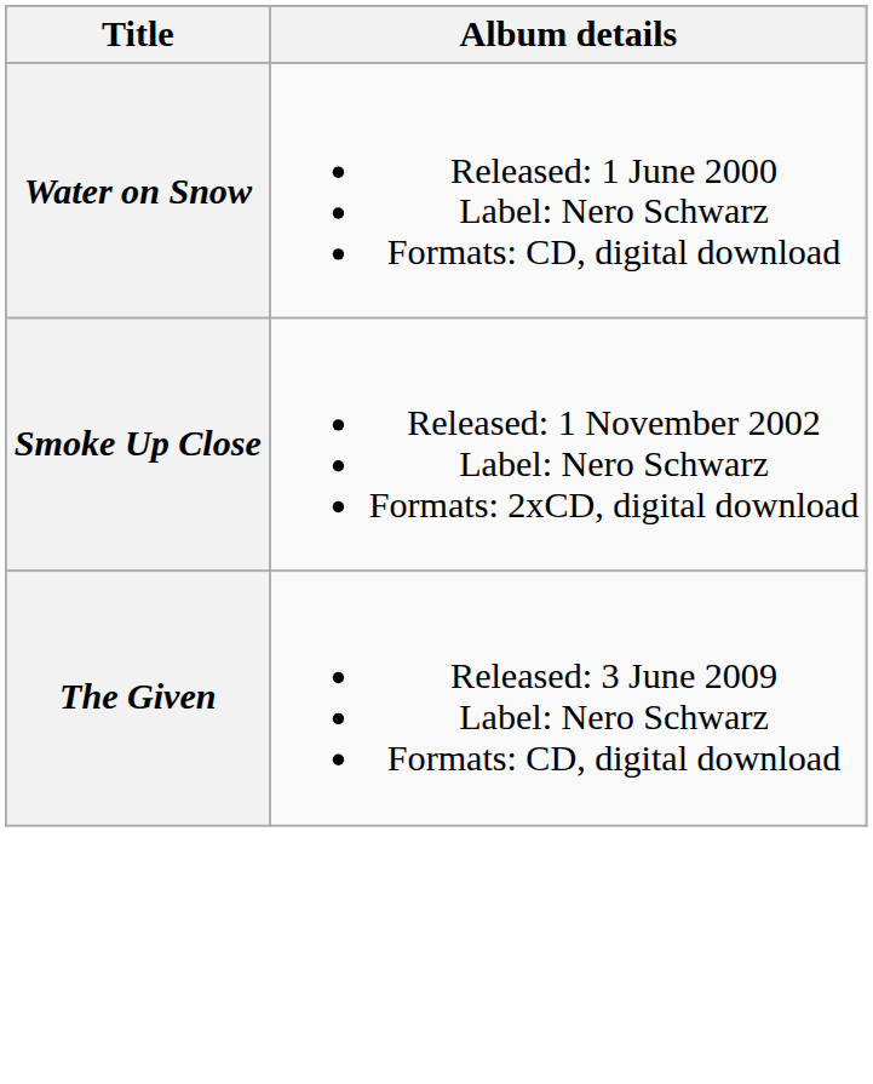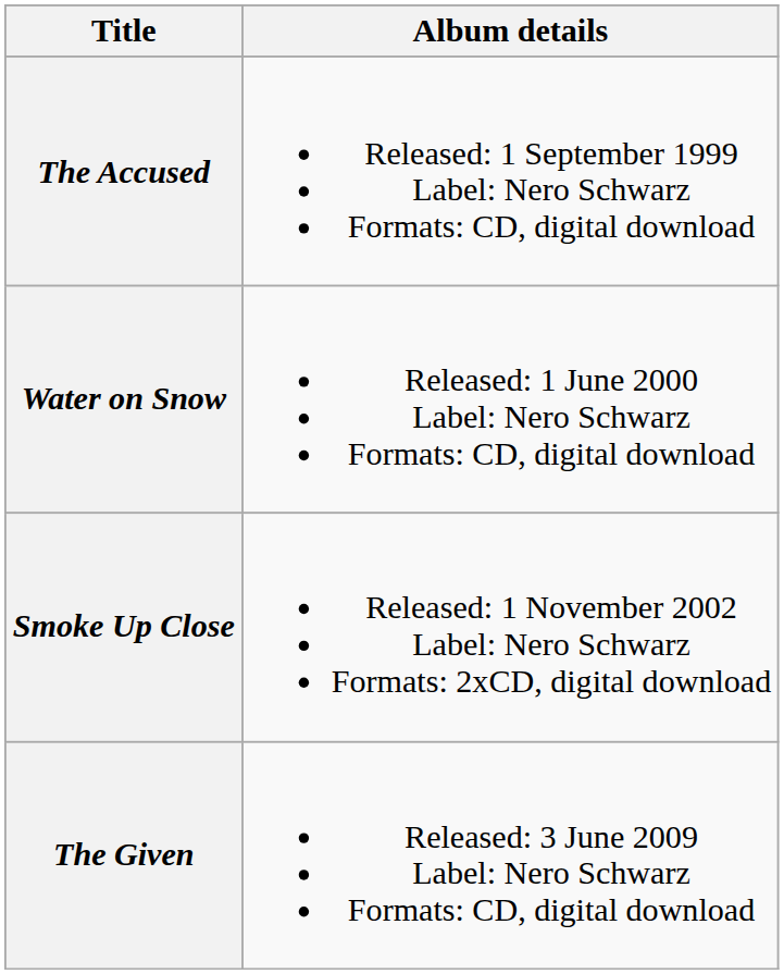 <table class="wikitable plainrowheaders" style="text-align:center;">
 <tr>
 <th scope="col">Title</th>
 <th scope="col">Album details</th>
+</tr>
+<tr>
+<th scope="row"><em>The Accused</em></th>
+<td><br><ul><li>Released: 1 September 1999</li><li>Label: Nero Schwarz</li><li>Formats: CD, digital download</li></ul></td>
 </tr>
 <tr>
 <th scope="row"><em>Water on Snow</em></th>
 <td><br><ul><li>Released: 1 June 2000</li><li>Label: Nero Schwarz</li><li>Formats: CD, digital download</li></ul></td>
 </tr>
 <tr>
 <th scope="row"><em>Smoke Up Close</em></th>
 <td><br><ul><li>Released: 1 November 2002</li><li>Label: Nero Schwarz</li><li>Formats: 2xCD, digital download</li></ul></td>
 </tr>
 <tr>
 <th scope="row"><em>The Given</em></th>
 <td><br><ul><li>Released: 3 June 2009</li><li>Label: Nero Schwarz</li><li>Formats: CD, digital download</li></ul></td>
 </tr>
 </table>
